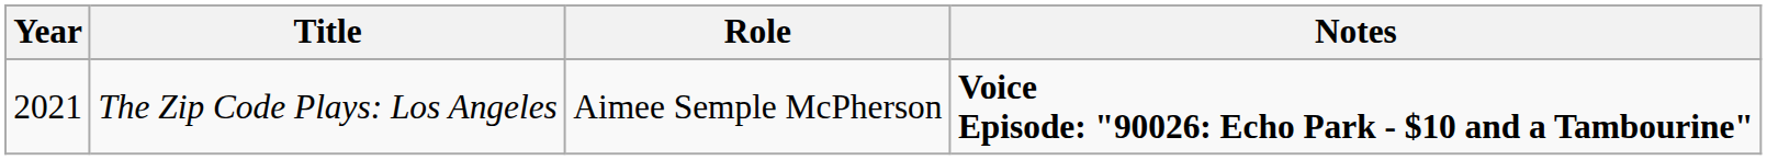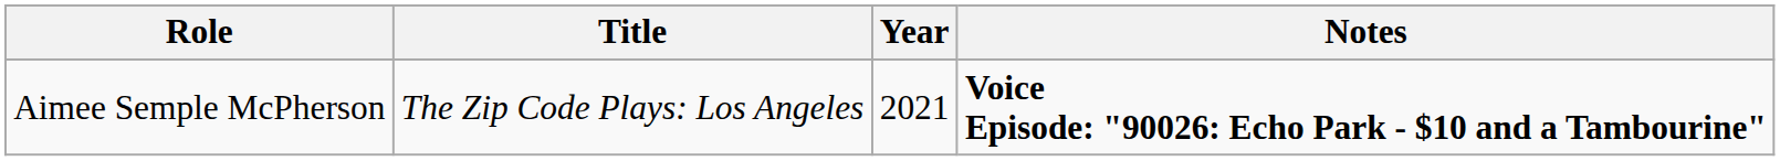 <table class="wikitable sortable">
 <tr>
+<th>Role</th>
+<th>Title</th>
 <th>Year</th>
-<th>Title</th>
-<th>Role</th>
 <th class="unsortable">Notes</th>
 </tr>
 <tr>
+<td>Aimee Semple McPherson</td>
+<td><em>The Zip Code Plays: Los Angeles</em></td>
 <td>2021</td>
-<td><em>The Zip Code Plays: Los Angeles</em></td>
-<td>Aimee Semple McPherson</td>
 <td><strong>Voice<br> Episode: "90026: Echo Park - $10 and a Tambourine"</strong></td>
 </tr>
 </table>
